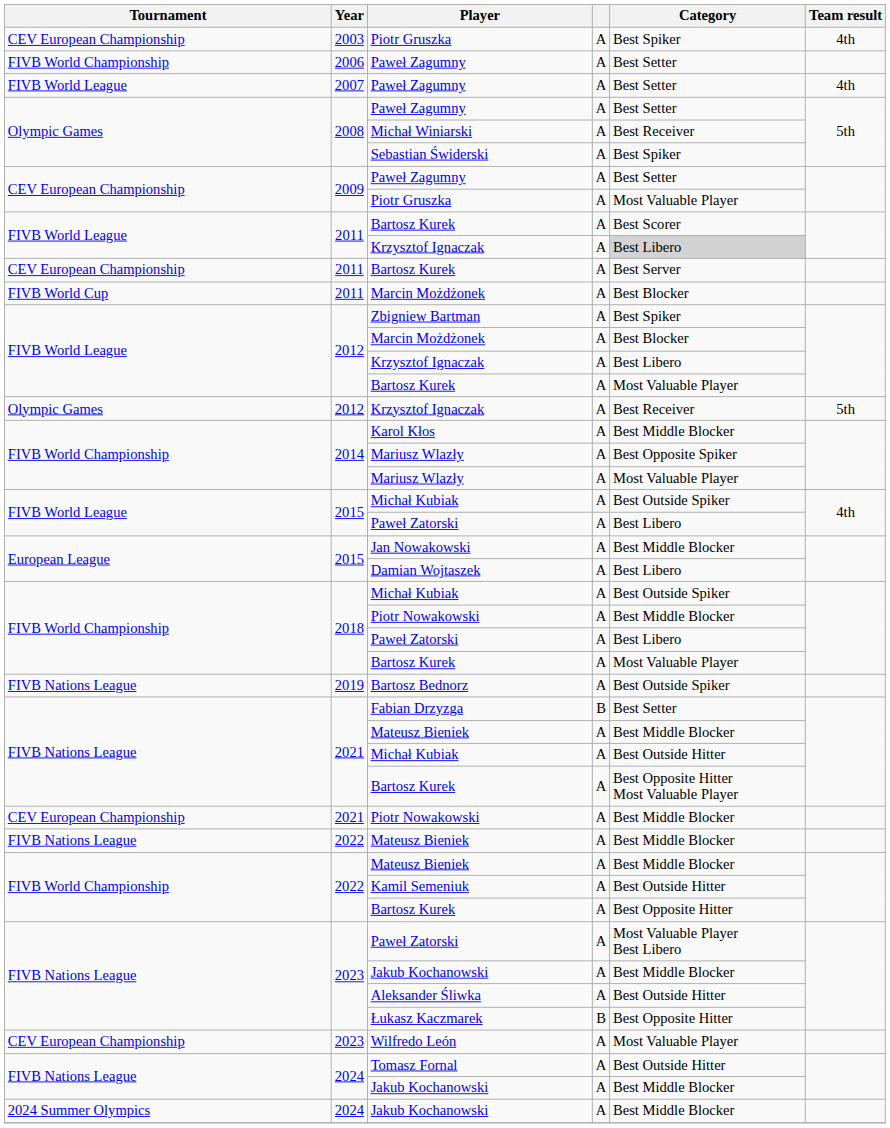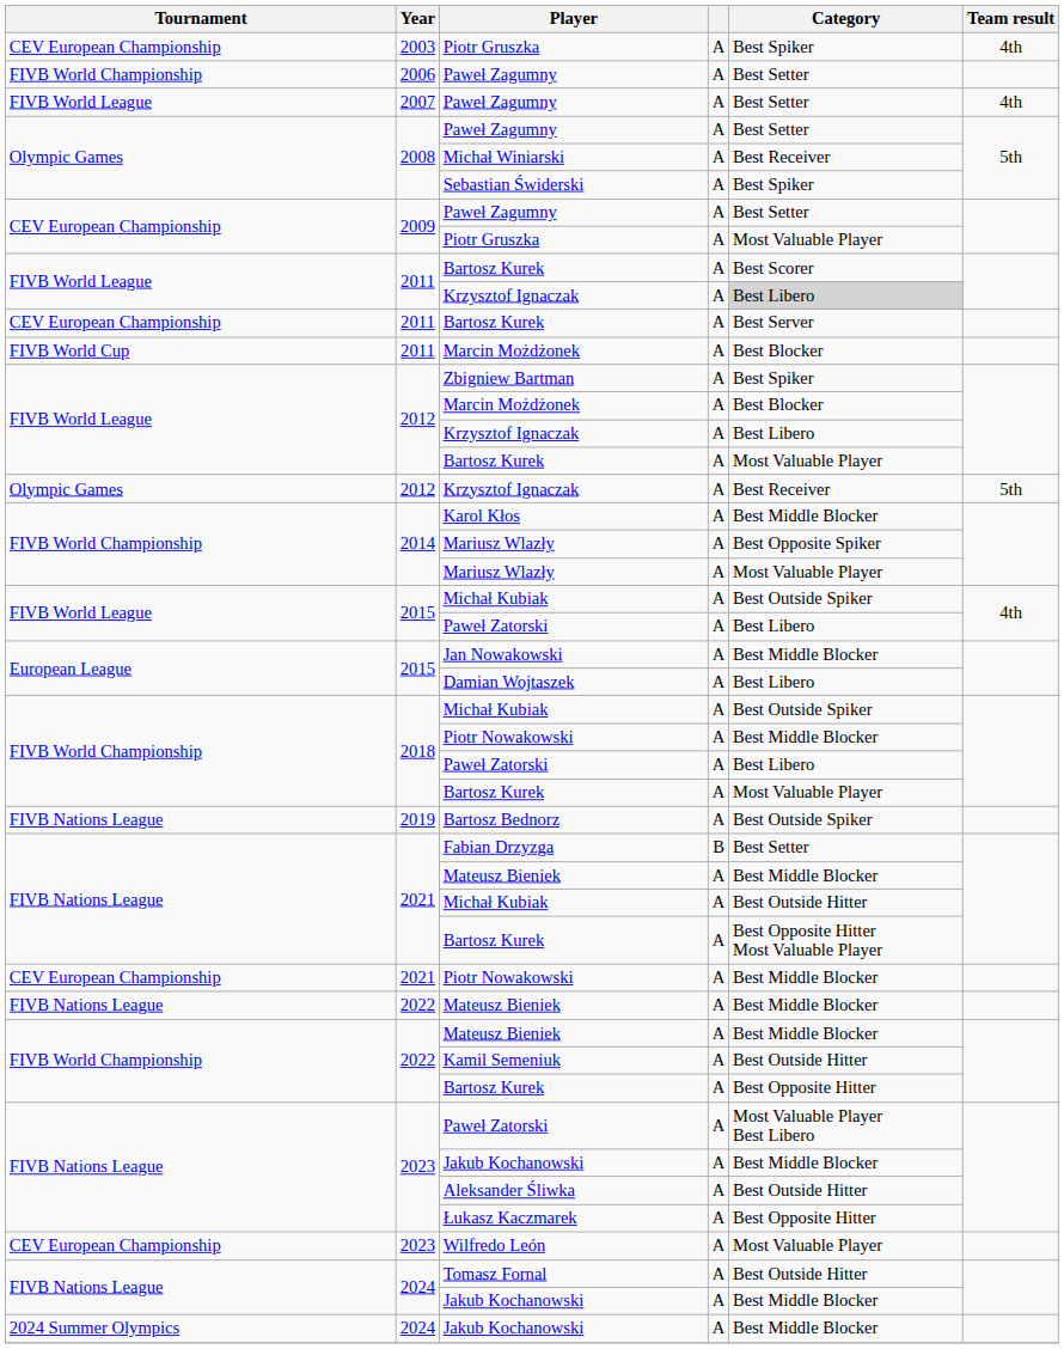 <table class="wikitable sortable">
 <tr>
 <th style="width:22em">Tournament</th>
 <th>Year</th>
 <th style="width:15em">Player</th>
 <th></th>
 <th style="width:13em">Category</th>
 <th>Team result</th>
 </tr>
 <tr>
 <td> <a href='#'>CEV European Championship</a></td>
 <td align=center><a href='#'>2003</a></td>
 <td><a href='#'>Piotr Gruszka</a></td>
 <td align=center>A</td>
 <td>Best Spiker</td>
 <td align=center>4th</td>
 </tr>
 <tr>
 <td> <a href='#'>FIVB World Championship</a></td>
 <td align=center><a href='#'>2006</a></td>
 <td><a href='#'>Paweł Zagumny</a></td>
 <td align=center>A</td>
 <td>Best Setter</td>
 <td align=center></td>
 </tr>
 <tr>
 <td> <a href='#'>FIVB World League</a></td>
 <td align=center><a href='#'>2007</a></td>
 <td><a href='#'>Paweł Zagumny</a></td>
 <td align=center>A</td>
 <td>Best Setter</td>
 <td align=center>4th</td>
 </tr>
 <tr>
 <td rowspan=3> <a href='#'>Olympic Games</a></td>
 <td align=center rowspan=3><a href='#'>2008</a></td>
 <td><a href='#'>Paweł Zagumny</a></td>
 <td align=center>A</td>
 <td>Best Setter</td>
 <td align=center rowspan=3>5th</td>
 </tr>
 <tr>
 <td><a href='#'>Michał Winiarski</a></td>
 <td align=center>A</td>
 <td>Best Receiver</td>
 </tr>
 <tr>
 <td><a href='#'>Sebastian Świderski</a></td>
 <td align=center>A</td>
 <td>Best Spiker</td>
 </tr>
 <tr>
 <td rowspan=2> <a href='#'>CEV European Championship</a></td>
 <td align=center rowspan=2><a href='#'>2009</a></td>
 <td><a href='#'>Paweł Zagumny</a></td>
 <td align=center>A</td>
 <td>Best Setter</td>
 <td align=center rowspan=2></td>
 </tr>
 <tr>
 <td><a href='#'>Piotr Gruszka</a></td>
 <td align=center>A</td>
 <td>Most Valuable Player</td>
 </tr>
 <tr>
 <td rowspan=2> <a href='#'>FIVB World League</a></td>
 <td align=center rowspan=2><a href='#'>2011</a></td>
 <td><a href='#'>Bartosz Kurek</a></td>
 <td align=center>A</td>
 <td>Best Scorer</td>
 <td align=center rowspan=2></td>
 </tr>
 <tr>
 <td><a href='#'>Krzysztof Ignaczak</a></td>
 <td align=center>A</td>
 <td style="background: lightgrey;">Best Libero</td>
 </tr>
 <tr>
 <td> <a href='#'>CEV European Championship</a></td>
 <td align=center><a href='#'>2011</a></td>
 <td><a href='#'>Bartosz Kurek</a></td>
 <td align=center>A</td>
 <td>Best Server</td>
 <td align=center></td>
 </tr>
 <tr>
 <td> <a href='#'>FIVB World Cup</a></td>
 <td align=center><a href='#'>2011</a></td>
 <td><a href='#'>Marcin Możdżonek</a></td>
 <td align=center>A</td>
 <td>Best Blocker</td>
 <td align=center></td>
 </tr>
 <tr>
 <td rowspan=4> <a href='#'>FIVB World League</a></td>
 <td align=center rowspan=4><a href='#'>2012</a></td>
 <td><a href='#'>Zbigniew Bartman</a></td>
 <td align=center>A</td>
 <td>Best Spiker</td>
 <td align=center rowspan=4></td>
 </tr>
 <tr>
 <td><a href='#'>Marcin Możdżonek</a></td>
 <td align=center>A</td>
 <td>Best Blocker</td>
 </tr>
 <tr>
 <td><a href='#'>Krzysztof Ignaczak</a></td>
 <td align=center>A</td>
 <td>Best Libero</td>
 </tr>
 <tr>
 <td><a href='#'>Bartosz Kurek</a></td>
 <td align=center>A</td>
 <td>Most Valuable Player</td>
 </tr>
 <tr>
 <td> <a href='#'>Olympic Games</a></td>
 <td align=center><a href='#'>2012</a></td>
 <td><a href='#'>Krzysztof Ignaczak</a></td>
 <td align=center>A</td>
 <td>Best Receiver</td>
 <td align=center>5th</td>
 </tr>
 <tr>
 <td rowspan=3> <a href='#'>FIVB World Championship</a></td>
 <td align=center rowspan=3><a href='#'>2014</a></td>
 <td><a href='#'>Karol Kłos</a></td>
 <td align=center>A</td>
 <td>Best Middle Blocker</td>
 <td align=center rowspan=3></td>
 </tr>
 <tr>
 <td><a href='#'>Mariusz Wlazły</a></td>
 <td align=center>A</td>
 <td>Best Opposite Spiker</td>
 </tr>
 <tr>
 <td><a href='#'>Mariusz Wlazły</a></td>
 <td align=center>A</td>
 <td>Most Valuable Player</td>
 </tr>
 <tr>
 <td rowspan=2> <a href='#'>FIVB World League</a></td>
 <td align=center rowspan=2><a href='#'>2015</a></td>
 <td><a href='#'>Michał Kubiak</a></td>
 <td align=center>A</td>
 <td>Best Outside Spiker</td>
 <td align=center rowspan=2>4th</td>
 </tr>
 <tr>
 <td><a href='#'>Paweł Zatorski</a></td>
 <td align=center>A</td>
 <td>Best Libero</td>
 </tr>
 <tr>
 <td rowspan=2> <a href='#'>European League</a></td>
 <td align=center rowspan=2><a href='#'>2015</a></td>
 <td><a href='#'>Jan Nowakowski</a></td>
 <td align=center>A</td>
 <td>Best Middle Blocker</td>
 <td align=center rowspan=2></td>
 </tr>
 <tr>
 <td><a href='#'>Damian Wojtaszek</a></td>
 <td align=center>A</td>
 <td>Best Libero</td>
 </tr>
 <tr>
 <td rowspan=4>  <a href='#'>FIVB World Championship</a></td>
 <td align=center rowspan=4><a href='#'>2018</a></td>
 <td><a href='#'>Michał Kubiak</a></td>
 <td align=center>A</td>
 <td>Best Outside Spiker</td>
 <td align=center rowspan=4></td>
 </tr>
 <tr>
 <td><a href='#'>Piotr Nowakowski</a></td>
 <td align=center>A</td>
 <td>Best Middle Blocker</td>
 </tr>
 <tr>
 <td><a href='#'>Paweł Zatorski</a></td>
 <td align=center>A</td>
 <td>Best Libero</td>
 </tr>
 <tr>
 <td><a href='#'>Bartosz Kurek</a></td>
 <td align=center>A</td>
 <td>Most Valuable Player</td>
 </tr>
 <tr>
 <td> <a href='#'>FIVB Nations League</a></td>
 <td align=center><a href='#'>2019</a></td>
 <td><a href='#'>Bartosz Bednorz</a></td>
 <td align=center>A</td>
 <td>Best Outside Spiker</td>
 <td align=center></td>
 </tr>
 <tr>
 <td rowspan=4> <a href='#'>FIVB Nations League</a></td>
 <td rowspan=4 align=center><a href='#'>2021</a></td>
 <td><a href='#'>Fabian Drzyzga</a></td>
 <td align=center>B</td>
 <td>Best Setter</td>
 <td align=center rowspan=4></td>
 </tr>
 <tr>
 <td><a href='#'>Mateusz Bieniek</a></td>
 <td align=center>A</td>
 <td>Best Middle Blocker</td>
 </tr>
 <tr>
 <td><a href='#'>Michał Kubiak</a></td>
 <td align=center>A</td>
 <td>Best Outside Hitter</td>
 </tr>
 <tr>
 <td><a href='#'>Bartosz Kurek</a></td>
 <td align=center>A</td>
 <td>Best Opposite Hitter<br>Most Valuable Player</td>
 </tr>
 <tr>
 <td>    <a href='#'>CEV European Championship</a></td>
 <td align=center><a href='#'>2021</a></td>
 <td><a href='#'>Piotr Nowakowski</a></td>
 <td align=center>A</td>
 <td>Best Middle Blocker</td>
 <td align=center></td>
 </tr>
 <tr>
 <td> <a href='#'>FIVB Nations League</a></td>
 <td align=center><a href='#'>2022</a></td>
 <td><a href='#'>Mateusz Bieniek</a></td>
 <td align=center>A</td>
 <td>Best Middle Blocker</td>
 <td align=center></td>
 </tr>
 <tr>
 <td rowspan=3> <a href='#'>FIVB World Championship</a></td>
 <td align=center rowspan=3><a href='#'>2022</a></td>
 <td><a href='#'>Mateusz Bieniek</a></td>
 <td align=center>A</td>
 <td>Best Middle Blocker</td>
 <td align=center rowspan=3></td>
 </tr>
 <tr>
 <td><a href='#'>Kamil Semeniuk</a></td>
 <td align=center>A</td>
 <td>Best Outside Hitter</td>
 </tr>
 <tr>
 <td><a href='#'>Bartosz Kurek</a></td>
 <td align=center>A</td>
 <td>Best Opposite Hitter</td>
 </tr>
 <tr>
 <td rowspan=4> <a href='#'>FIVB Nations League</a></td>
 <td rowspan=4 align=center><a href='#'>2023</a></td>
 <td><a href='#'>Paweł Zatorski</a></td>
 <td align=center>A</td>
 <td>Most Valuable Player<br> Best Libero</td>
 <td align=center rowspan=4></td>
 </tr>
 <tr>
 <td><a href='#'>Jakub Kochanowski</a></td>
 <td align=center>A</td>
 <td>Best Middle Blocker</td>
 </tr>
 <tr>
 <td><a href='#'>Aleksander Śliwka</a></td>
 <td align=center>A</td>
 <td>Best Outside Hitter</td>
 </tr>
 <tr>
 <td><a href='#'>Łukasz Kaczmarek</a></td>
-<td align=center>B</td>
+<td align=center>A</td>
 <td>Best Opposite Hitter</td>
 </tr>
 <tr>
 <td>    <a href='#'>CEV European Championship</a></td>
 <td align=center><a href='#'>2023</a></td>
 <td><a href='#'>Wilfredo León</a></td>
 <td align=center>A</td>
 <td>Most Valuable Player</td>
 <td align=center rowspan=1></td>
 </tr>
 <tr>
 <td rowspan=2> <a href='#'>FIVB Nations League</a></td>
 <td rowspan=2 align=center><a href='#'>2024</a></td>
 <td><a href='#'>Tomasz Fornal</a></td>
 <td align=center>A</td>
 <td>Best Outside Hitter</td>
 <td align=center rowspan=2></td>
 </tr>
 <tr>
 <td><a href='#'>Jakub Kochanowski</a></td>
 <td align=center>A</td>
 <td>Best Middle Blocker</td>
 </tr>
 <tr>
 <td> <a href='#'>2024 Summer Olympics</a></td>
 <td align=center><a href='#'>2024</a></td>
 <td><a href='#'>Jakub Kochanowski</a></td>
 <td align=center>A</td>
 <td>Best Middle Blocker</td>
 <td align=center></td>
 </tr>
 <tr>
 </tr>
 </table>
